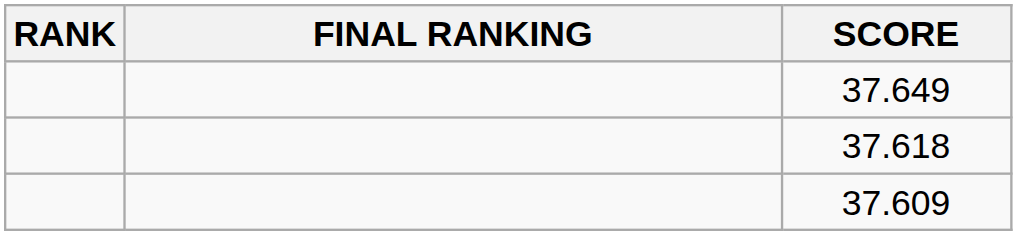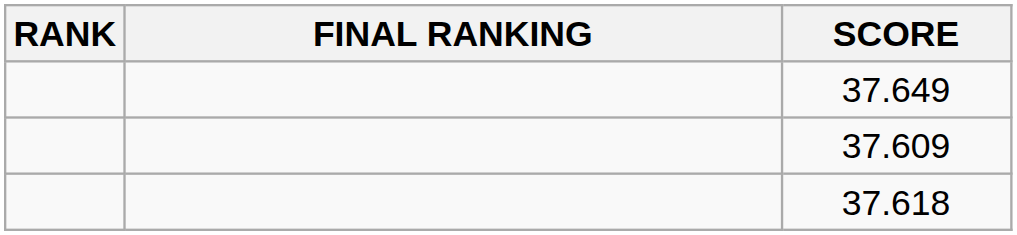 <table class="wikitable" style="font-size:95%;">
 <tr>
 <th>RANK</th>
 <th align="left" style="width: 18em">FINAL RANKING</th>
 <th align="center" style="width: 6em">SCORE</th>
 </tr>
 <tr>
 <td align="center"></td>
 <td></td>
 <td align="center">37.649</td>
 </tr>
 <tr>
 <td align="center"></td>
 <td></td>
-<td align="center">37.618</td>
+<td align="center">37.609</td>
 </tr>
 <tr>
 <td align="center"></td>
 <td></td>
-<td align="center">37.609</td>
+<td align="center">37.618</td>
 </tr>
 </table>
